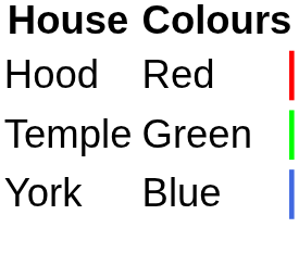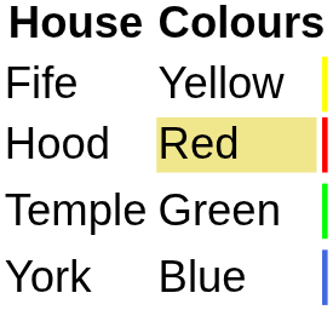 <table style="float: left; border:1">
 <tr>
 <th rowspan="1">House</th>
 <th rowspan="1" colspan="2">Colours</th>
 </tr>
 <tr>
+<td>Fife</td>
+<td>Yellow</td>
+<td style="background: #FFFF00;"></td>
+</tr>
+<tr>
 <td>Hood</td>
-<td>Red</td>
+<td style="background: khaki;">Red</td>
 <td style="background: #FF0000;"></td>
 </tr>
 <tr>
 </tr>
 <tr>
 <td>Temple</td>
 <td>Green</td>
 <td style="background: #00FF00;"></td>
 </tr>
 <tr>
 </tr>
 <tr>
 <td>York</td>
 <td>Blue</td>
 <td style="background: #4169E1;"></td>
 </tr>
 <tr>
 </tr>
 </table>
